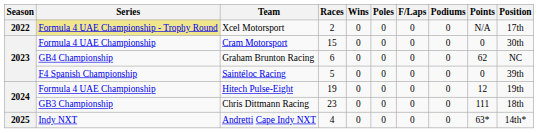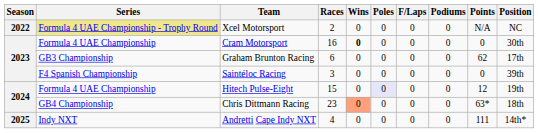 <table class="wikitable" style="font-size: 90%; text-align:center">
 <tr>
 <th>Season</th>
 <th>Series</th>
 <th>Team</th>
 <th>Races</th>
 <th>Wins</th>
 <th>Poles</th>
 <th>F/Laps</th>
 <th>Podiums</th>
 <th>Points</th>
 <th>Position</th>
 </tr>
 <tr>
 <th>2022</th>
 <td align="left" style="background: khaki;"><a href='#'>Formula 4 UAE Championship - Trophy Round</a></td>
 <td align="left">Xcel Motorsport</td>
 <td>2</td>
 <td>0</td>
 <td>0</td>
 <td>0</td>
 <td>0</td>
 <td>N/A</td>
-<td>17th</td>
+<td>NC</td>
 </tr>
 <tr>
 <th rowspan="3">2023</th>
 <td align="left"><a href='#'>Formula 4 UAE Championship</a></td>
 <td align="left"><a href='#'>Cram Motorsport</a></td>
-<td>15</td>
-<td>0</td>
+<td>16</td>
+<td><strong>0</strong></td>
 <td>0</td>
 <td>0</td>
 <td>0</td>
 <td>0</td>
 <td>30th</td>
 </tr>
 <tr>
-<td align="left"><a href='#'>GB4 Championship</a></td>
+<td align="left"><a href='#'>GB3 Championship</a></td>
 <td align="left">Graham Brunton Racing</td>
 <td>6</td>
 <td>0</td>
 <td>0</td>
 <td>0</td>
 <td>0</td>
 <td>62</td>
-<td>NC</td>
+<td>17th</td>
 </tr>
 <tr>
 <td align="left"><a href='#'>F4 Spanish Championship</a></td>
 <td align="left"><a href='#'>Saintéloc Racing</a></td>
-<td>5</td>
+<td>3</td>
 <td>0</td>
 <td>0</td>
 <td>0</td>
 <td>0</td>
 <td>0</td>
 <td>39th</td>
 </tr>
 <tr>
 <th rowspan="2">2024</th>
 <td align="left"><a href='#'>Formula 4 UAE Championship</a></td>
 <td align="left"><a href='#'>Hitech Pulse-Eight</a></td>
-<td>19</td>
+<td>15</td>
 <td>0</td>
-<td>0</td>
+<td style="background: lavender;">0</td>
 <td>0</td>
 <td>0</td>
 <td>12</td>
 <td>19th</td>
 </tr>
 <tr>
-<td align="left"><a href='#'>GB3 Championship</a></td>
+<td align="left"><a href='#'>GB4 Championship</a></td>
 <td align="left">Chris Dittmann Racing</td>
 <td>23</td>
+<td style="background: lightsalmon;">0</td>
 <td>0</td>
 <td>0</td>
 <td>0</td>
-<td>0</td>
-<td>111</td>
+<td>63*</td>
 <td>18th</td>
 </tr>
 <tr>
 <th>2025</th>
 <td align="left"><a href='#'>Indy NXT</a></td>
 <td align="left"><a href='#'>Andretti</a> <a href='#'>Cape Indy NXT</a></td>
 <td>4</td>
 <td>0</td>
 <td>0</td>
 <td>0</td>
 <td>0</td>
-<td>63*</td>
+<td>111</td>
 <td>14th*</td>
 </tr>
 </table>
